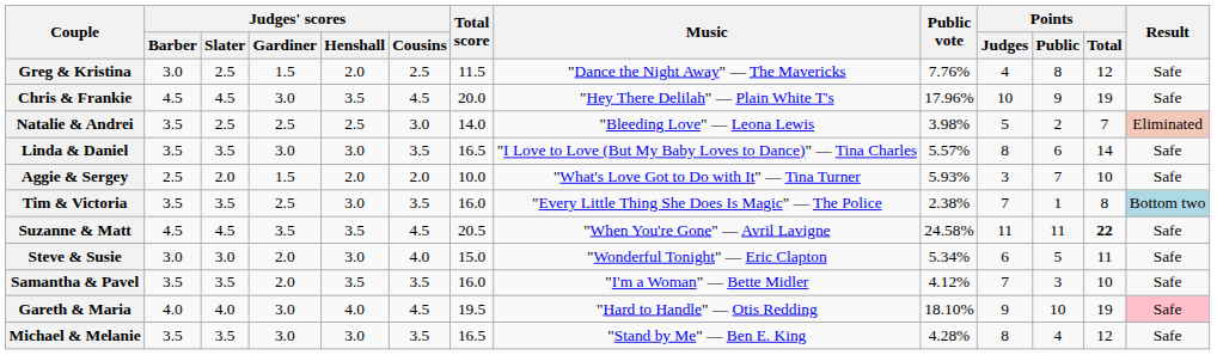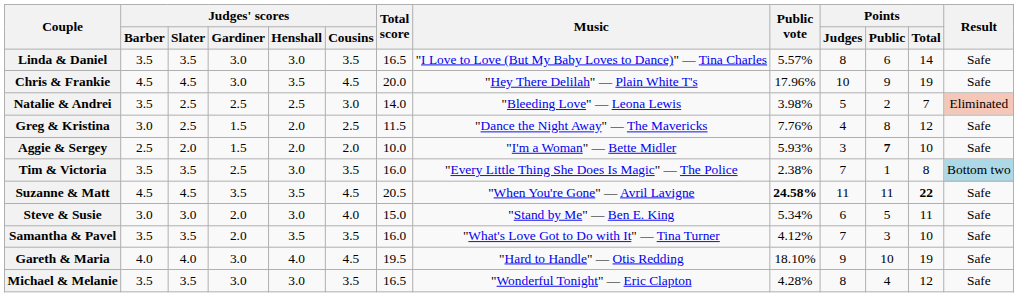 <table class="wikitable sortable" style="text-align:center; ; font-size:90%">
 <tr>
 <th scope="col" rowspan=2>Couple</th>
 <th scope="col" colspan=5 class="unsortable">Judges' scores</th>
 <th scope="col" rowspan=2>Total<br>score</th>
 <th scope="col" rowspan=2 class="unsortable">Music</th>
 <th scope="col" rowspan=2>Public<br>vote</th>
 <th scope="col" colspan=3>Points</th>
 <th scope="col" rowspan=2 class="unsortable">Result</th>
 </tr>
 <tr>
 <th class="unsortable">Barber</th>
 <th class="unsortable">Slater</th>
 <th class="unsortable">Gardiner</th>
 <th class="unsortable">Henshall</th>
 <th class="unsortable">Cousins</th>
 <th class="unsortable">Judges</th>
 <th class="unsortable">Public</th>
 <th>Total</th>
 </tr>
 <tr>
-<th scope="row">Greg & Kristina</th>
+<th scope="row">Linda & Daniel</th>
+<td>3.5</td>
+<td>3.5</td>
 <td>3.0</td>
-<td>2.5</td>
-<td>1.5</td>
-<td>2.0</td>
-<td>2.5</td>
-<td>11.5</td>
-<td>"<a href='#'>Dance the Night Away</a>" — <a href='#'>The Mavericks</a></td>
-<td>7.76%</td>
-<td>4</td>
+<td>3.0</td>
+<td>3.5</td>
+<td>16.5</td>
+<td>"<a href='#'>I Love to Love (But My Baby Loves to Dance)</a>" — <a href='#'>Tina Charles</a></td>
+<td>5.57%</td>
 <td>8</td>
-<td>12</td>
+<td>6</td>
+<td>14</td>
 <td>Safe</td>
 </tr>
 <tr>
 <th scope="row">Chris & Frankie</th>
 <td>4.5</td>
 <td>4.5</td>
 <td>3.0</td>
 <td>3.5</td>
 <td>4.5</td>
 <td>20.0</td>
 <td>"<a href='#'>Hey There Delilah</a>" — <a href='#'>Plain White T's</a></td>
 <td>17.96%</td>
 <td>10</td>
 <td>9</td>
 <td>19</td>
 <td>Safe</td>
 </tr>
 <tr>
 <th scope="row">Natalie & Andrei</th>
 <td>3.5</td>
 <td>2.5</td>
 <td>2.5</td>
 <td>2.5</td>
 <td>3.0</td>
 <td>14.0</td>
 <td>"<a href='#'>Bleeding Love</a>" — <a href='#'>Leona Lewis</a></td>
 <td>3.98%</td>
 <td>5</td>
 <td>2</td>
 <td>7</td>
 <td bgcolor="f4c7b8">Eliminated</td>
 </tr>
 <tr>
-<th scope="row">Linda & Daniel</th>
-<td>3.5</td>
-<td>3.5</td>
+<th scope="row">Greg & Kristina</th>
 <td>3.0</td>
-<td>3.0</td>
-<td>3.5</td>
-<td>16.5</td>
-<td>"<a href='#'>I Love to Love (But My Baby Loves to Dance)</a>" — <a href='#'>Tina Charles</a></td>
-<td>5.57%</td>
+<td>2.5</td>
+<td>1.5</td>
+<td>2.0</td>
+<td>2.5</td>
+<td>11.5</td>
+<td>"<a href='#'>Dance the Night Away</a>" — <a href='#'>The Mavericks</a></td>
+<td>7.76%</td>
+<td>4</td>
 <td>8</td>
-<td>6</td>
-<td>14</td>
+<td>12</td>
 <td>Safe</td>
 </tr>
 <tr>
 <th scope="row">Aggie & Sergey</th>
 <td>2.5</td>
 <td>2.0</td>
 <td>1.5</td>
 <td>2.0</td>
 <td>2.0</td>
 <td>10.0</td>
-<td>"<a href='#'>What's Love Got to Do with It</a>" — <a href='#'>Tina Turner</a></td>
+<td>"<a href='#'>I'm a Woman</a>" — <a href='#'>Bette Midler</a></td>
 <td>5.93%</td>
 <td>3</td>
-<td>7</td>
+<td><strong>7</strong></td>
 <td>10</td>
 <td>Safe</td>
 </tr>
 <tr>
 <th scope="row">Tim & Victoria</th>
 <td>3.5</td>
 <td>3.5</td>
 <td>2.5</td>
 <td>3.0</td>
 <td>3.5</td>
 <td>16.0</td>
 <td>"<a href='#'>Every Little Thing She Does Is Magic</a>" — <a href='#'>The Police</a></td>
 <td>2.38%</td>
 <td>7</td>
 <td>1</td>
 <td>8</td>
 <td bgcolor=lightblue>Bottom two</td>
 </tr>
 <tr>
 <th scope="row">Suzanne & Matt</th>
 <td>4.5</td>
 <td>4.5</td>
 <td>3.5</td>
 <td>3.5</td>
 <td>4.5</td>
 <td>20.5</td>
 <td>"<a href='#'>When You're Gone</a>" — <a href='#'>Avril Lavigne</a></td>
-<td>24.58%</td>
+<td><strong>24.58%</strong></td>
 <td>11</td>
 <td>11</td>
 <td><strong>22</strong></td>
 <td>Safe</td>
 </tr>
 <tr>
 <th scope="row">Steve & Susie</th>
 <td>3.0</td>
 <td>3.0</td>
 <td>2.0</td>
 <td>3.0</td>
 <td>4.0</td>
 <td>15.0</td>
-<td>"<a href='#'>Wonderful Tonight</a>" — <a href='#'>Eric Clapton</a></td>
+<td>"<a href='#'>Stand by Me</a>" — <a href='#'>Ben E. King</a></td>
 <td>5.34%</td>
 <td>6</td>
 <td>5</td>
 <td>11</td>
 <td>Safe</td>
 </tr>
 <tr>
 <th scope="row">Samantha & Pavel</th>
 <td>3.5</td>
 <td>3.5</td>
 <td>2.0</td>
 <td>3.5</td>
 <td>3.5</td>
 <td>16.0</td>
-<td>"<a href='#'>I'm a Woman</a>" — <a href='#'>Bette Midler</a></td>
+<td>"<a href='#'>What's Love Got to Do with It</a>" — <a href='#'>Tina Turner</a></td>
 <td>4.12%</td>
 <td>7</td>
 <td>3</td>
 <td>10</td>
 <td>Safe</td>
 </tr>
 <tr>
 <th scope="row">Gareth & Maria</th>
 <td>4.0</td>
 <td>4.0</td>
 <td>3.0</td>
 <td>4.0</td>
 <td>4.5</td>
 <td>19.5</td>
 <td>"<a href='#'>Hard to Handle</a>" — <a href='#'>Otis Redding</a></td>
 <td>18.10%</td>
 <td>9</td>
 <td>10</td>
 <td>19</td>
-<td style="background: pink;">Safe</td>
+<td>Safe</td>
 </tr>
 <tr>
 <th scope="row">Michael & Melanie</th>
 <td>3.5</td>
 <td>3.5</td>
 <td>3.0</td>
 <td>3.0</td>
 <td>3.5</td>
 <td>16.5</td>
-<td>"<a href='#'>Stand by Me</a>" — <a href='#'>Ben E. King</a></td>
+<td>"<a href='#'>Wonderful Tonight</a>" — <a href='#'>Eric Clapton</a></td>
 <td>4.28%</td>
 <td>8</td>
 <td>4</td>
 <td>12</td>
 <td>Safe</td>
 </tr>
 </table>
